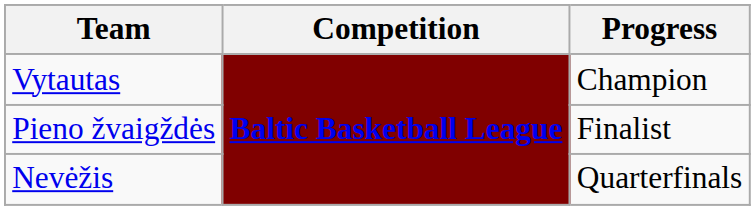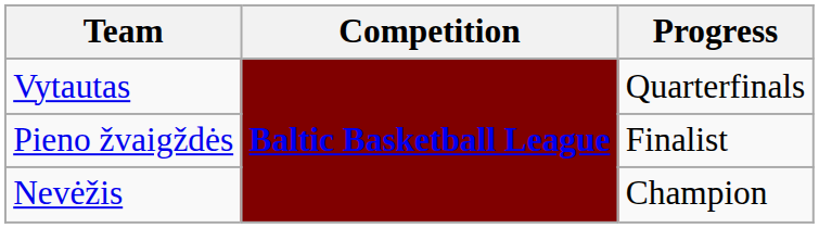 <table class="wikitable sortable">
 <tr>
 <th>Team</th>
 <th>Competition</th>
 <th>Progress</th>
 </tr>
 <tr>
 <td><a href='#'>Vytautas</a></td>
 <td rowspan="3" style="background-color:maroon;color:white;text-align:center"><strong><a href='#'><span>Baltic Basketball League</span></a></strong></td>
-<td>Champion</td>
+<td>Quarterfinals</td>
 </tr>
 <tr>
 <td><a href='#'>Pieno žvaigždės</a></td>
 <td>Finalist</td>
 </tr>
 <tr>
 <td><a href='#'>Nevėžis</a></td>
-<td>Quarterfinals</td>
+<td>Champion</td>
 </tr>
 </table>
